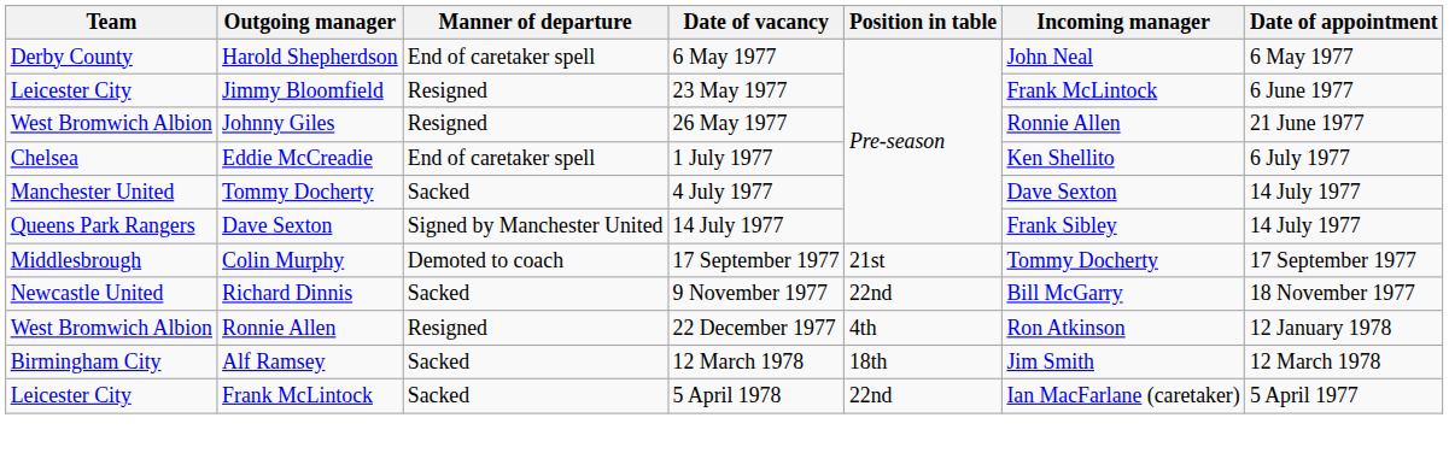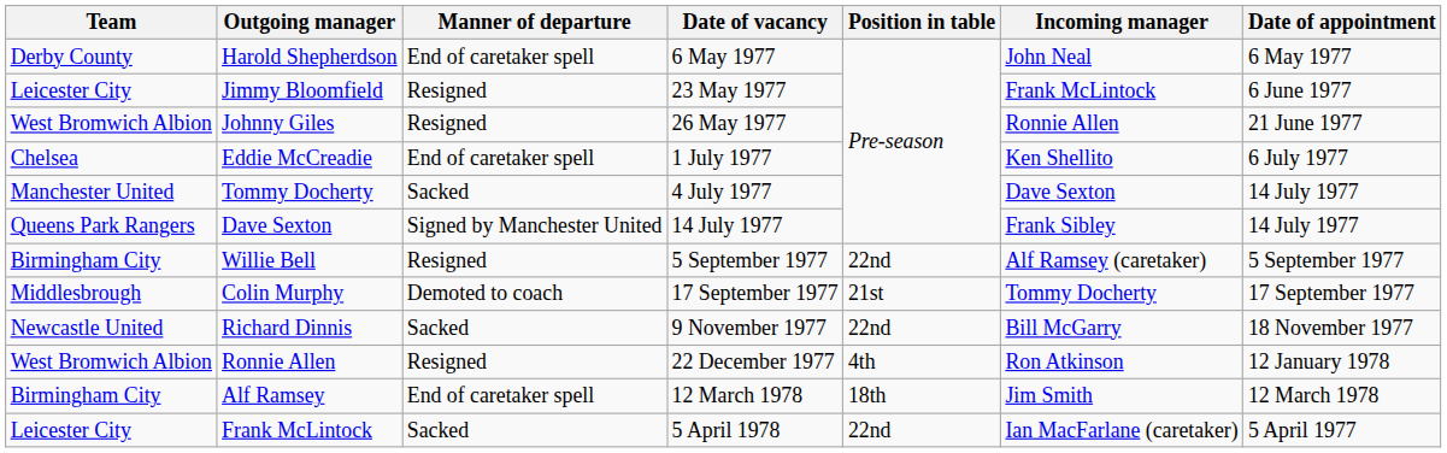 <table class="wikitable">
 <tr>
 <th>Team</th>
 <th>Outgoing manager</th>
 <th>Manner of departure</th>
 <th>Date of vacancy</th>
 <th>Position in table</th>
 <th>Incoming manager</th>
 <th>Date of appointment</th>
 </tr>
 <tr>
 <td><a href='#'>Derby County</a></td>
 <td> <a href='#'>Harold Shepherdson</a></td>
 <td>End of caretaker spell</td>
 <td>6 May 1977</td>
 <td Rowspan="6"><em>Pre-season</em></td>
 <td> <a href='#'>John Neal</a></td>
 <td>6 May 1977</td>
 </tr>
 <tr>
 <td><a href='#'>Leicester City</a></td>
 <td> <a href='#'>Jimmy Bloomfield</a></td>
 <td>Resigned</td>
 <td>23 May 1977</td>
 <td> <a href='#'>Frank McLintock</a></td>
 <td>6 June 1977</td>
 </tr>
 <tr>
 <td><a href='#'>West Bromwich Albion</a></td>
 <td> <a href='#'>Johnny Giles</a></td>
 <td>Resigned</td>
 <td>26 May 1977</td>
 <td> <a href='#'>Ronnie Allen</a></td>
 <td>21 June 1977</td>
 </tr>
 <tr>
 <td><a href='#'>Chelsea</a></td>
 <td> <a href='#'>Eddie McCreadie</a></td>
 <td>End of caretaker spell</td>
 <td>1 July 1977</td>
 <td> <a href='#'>Ken Shellito</a></td>
 <td>6 July 1977</td>
 </tr>
 <tr>
 <td><a href='#'>Manchester United</a></td>
 <td> <a href='#'>Tommy Docherty</a></td>
 <td>Sacked</td>
 <td>4 July 1977</td>
 <td> <a href='#'>Dave Sexton</a></td>
 <td>14 July 1977</td>
 </tr>
 <tr>
 <td><a href='#'>Queens Park Rangers</a></td>
 <td> <a href='#'>Dave Sexton</a></td>
 <td>Signed by Manchester United</td>
 <td>14 July 1977</td>
 <td> <a href='#'>Frank Sibley</a></td>
 <td>14 July 1977</td>
 </tr>
 <tr>
+<td><a href='#'>Birmingham City</a></td>
+<td> <a href='#'>Willie Bell</a></td>
+<td>Resigned</td>
+<td>5 September 1977</td>
+<td>22nd</td>
+<td> <a href='#'>Alf Ramsey</a> (caretaker)</td>
+<td>5 September 1977</td>
+</tr>
+<tr>
 <td><a href='#'>Middlesbrough</a></td>
 <td> <a href='#'>Colin Murphy</a></td>
 <td>Demoted to coach</td>
 <td>17 September 1977</td>
 <td>21st</td>
 <td> <a href='#'>Tommy Docherty</a></td>
 <td>17 September 1977</td>
 </tr>
 <tr>
 <td><a href='#'>Newcastle United</a></td>
 <td> <a href='#'>Richard Dinnis</a></td>
 <td>Sacked</td>
 <td>9 November 1977</td>
 <td>22nd</td>
 <td> <a href='#'>Bill McGarry</a></td>
 <td>18 November 1977</td>
 </tr>
 <tr>
 <td><a href='#'>West Bromwich Albion</a></td>
 <td> <a href='#'>Ronnie Allen</a></td>
 <td>Resigned</td>
 <td>22 December 1977</td>
 <td>4th</td>
 <td> <a href='#'>Ron Atkinson</a></td>
 <td>12 January 1978</td>
 </tr>
 <tr>
 <td><a href='#'>Birmingham City</a></td>
 <td> <a href='#'>Alf Ramsey</a></td>
-<td>Sacked</td>
+<td>End of caretaker spell</td>
 <td>12 March 1978</td>
 <td>18th</td>
 <td> <a href='#'>Jim Smith</a></td>
 <td>12 March 1978</td>
 </tr>
 <tr>
 <td><a href='#'>Leicester City</a></td>
 <td> <a href='#'>Frank McLintock</a></td>
 <td>Sacked</td>
 <td>5 April 1978</td>
 <td>22nd</td>
 <td> <a href='#'>Ian MacFarlane</a> (caretaker)</td>
 <td>5 April 1977</td>
 </tr>
 </table>
